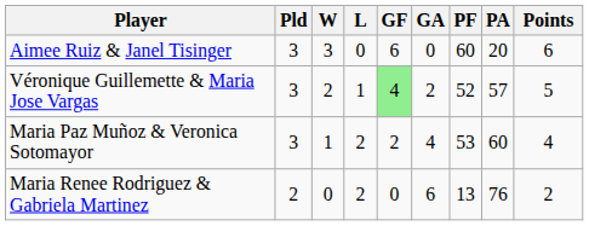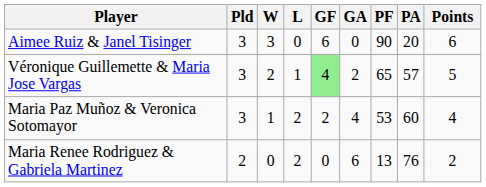 <table class=wikitable style="text-align:center">
 <tr>
 <th width=220>Player</th>
 <th width=20>Pld</th>
 <th width=20>W</th>
 <th width=20>L</th>
 <th width=20>GF</th>
 <th width=20>GA</th>
 <th width=20>PF</th>
 <th width=20>PA</th>
 <th width=50>Points</th>
 </tr>
 <tr>
 <td align=left> <a href='#'>Aimee Ruiz</a> & <a href='#'>Janel Tisinger</a></td>
 <td>3</td>
 <td>3</td>
 <td>0</td>
 <td>6</td>
 <td>0</td>
-<td>60</td>
+<td>90</td>
 <td>20</td>
 <td>6</td>
 </tr>
 <tr>
 <td align=left> Véronique Guillemette & <a href='#'>Maria Jose Vargas</a></td>
 <td>3</td>
 <td>2</td>
 <td>1</td>
 <td style="background: lightgreen;">4</td>
 <td>2</td>
-<td>52</td>
+<td>65</td>
 <td>57</td>
 <td>5</td>
 </tr>
 <tr>
 <td align=left> Maria Paz Muñoz & Veronica Sotomayor</td>
 <td>3</td>
 <td>1</td>
 <td>2</td>
 <td>2</td>
 <td>4</td>
 <td>53</td>
 <td>60</td>
 <td>4</td>
 </tr>
 <tr>
 <td align=left> Maria Renee Rodriguez & <a href='#'>Gabriela Martinez</a></td>
 <td>2</td>
 <td>0</td>
 <td>2</td>
 <td>0</td>
 <td>6</td>
 <td>13</td>
 <td>76</td>
 <td>2</td>
 </tr>
 </table>
